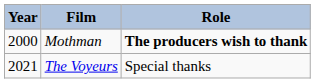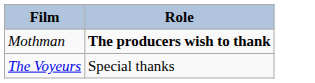 <table class="wikitable" style="font-size:95%;">
 <tr>
-<th style="background:#B0C4DE;">Year</th>
 <th style="background:#B0C4DE;">Film</th>
 <th style="background:#B0C4DE;">Role</th>
 </tr>
 <tr>
-<td>2000</td>
 <td><em>Mothman</em></td>
 <td><strong>The producers wish to thank</strong></td>
 </tr>
 <tr>
-<td>2021</td>
 <td><em><a href='#'>The Voyeurs</a></em></td>
 <td>Special thanks</td>
 </tr>
 </table>
